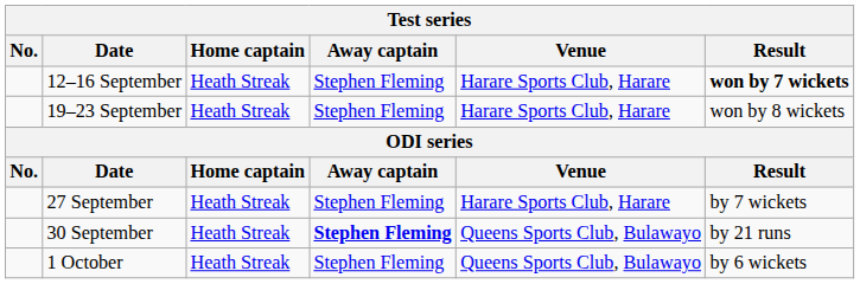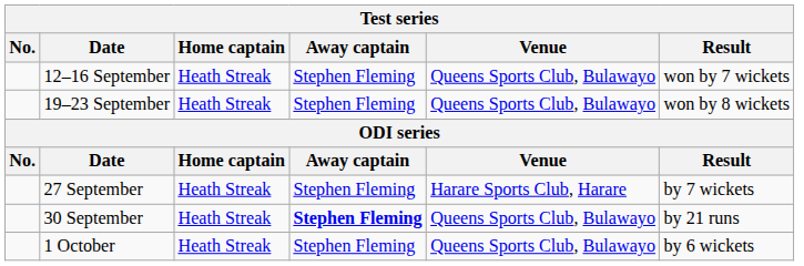 <table class="wikitable">
 <tr>
 <th colspan="9">Test series</th>
 </tr>
 <tr>
 <th>No.</th>
 <th>Date</th>
 <th>Home captain</th>
 <th>Away captain</th>
 <th>Venue</th>
 <th>Result</th>
 </tr>
 <tr>
 <td></td>
 <td>12–16 September</td>
 <td><a href='#'>Heath Streak</a></td>
 <td><a href='#'>Stephen Fleming</a></td>
-<td><a href='#'>Harare Sports Club</a>, <a href='#'>Harare</a></td>
-<td><strong> won by 7 wickets</strong></td>
+<td><a href='#'>Queens Sports Club</a>, <a href='#'>Bulawayo</a></td>
+<td> won by 7 wickets</td>
 </tr>
 <tr>
 <td></td>
 <td>19–23 September</td>
 <td><a href='#'>Heath Streak</a></td>
 <td><a href='#'>Stephen Fleming</a></td>
-<td><a href='#'>Harare Sports Club</a>, <a href='#'>Harare</a></td>
+<td><a href='#'>Queens Sports Club</a>, <a href='#'>Bulawayo</a></td>
 <td> won by 8 wickets</td>
 </tr>
 <tr>
 <th colspan="9">ODI series</th>
 </tr>
 <tr>
 <th>No.</th>
 <th>Date</th>
 <th>Home captain</th>
 <th>Away captain</th>
 <th>Venue</th>
 <th>Result</th>
 </tr>
 <tr>
 <td></td>
 <td>27 September</td>
 <td><a href='#'>Heath Streak</a></td>
 <td><a href='#'>Stephen Fleming</a></td>
 <td><a href='#'>Harare Sports Club</a>, <a href='#'>Harare</a></td>
 <td> by 7 wickets</td>
 </tr>
 <tr>
 <td></td>
 <td>30 September</td>
 <td><a href='#'>Heath Streak</a></td>
 <td><strong><a href='#'>Stephen Fleming</a></strong></td>
 <td><a href='#'>Queens Sports Club</a>, <a href='#'>Bulawayo</a></td>
 <td> by 21 runs</td>
 </tr>
 <tr>
 <td></td>
 <td>1 October</td>
 <td><a href='#'>Heath Streak</a></td>
 <td><a href='#'>Stephen Fleming</a></td>
 <td><a href='#'>Queens Sports Club</a>, <a href='#'>Bulawayo</a></td>
 <td> by 6 wickets</td>
 </tr>
 </table>
